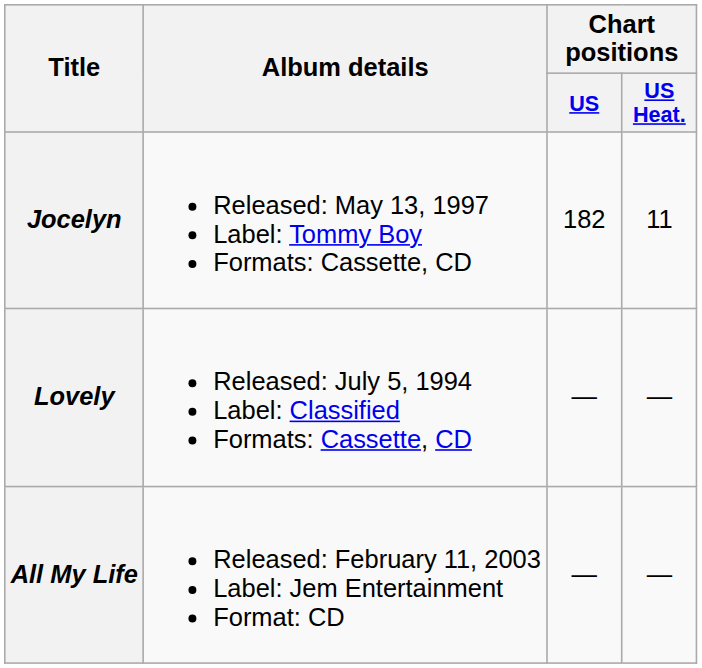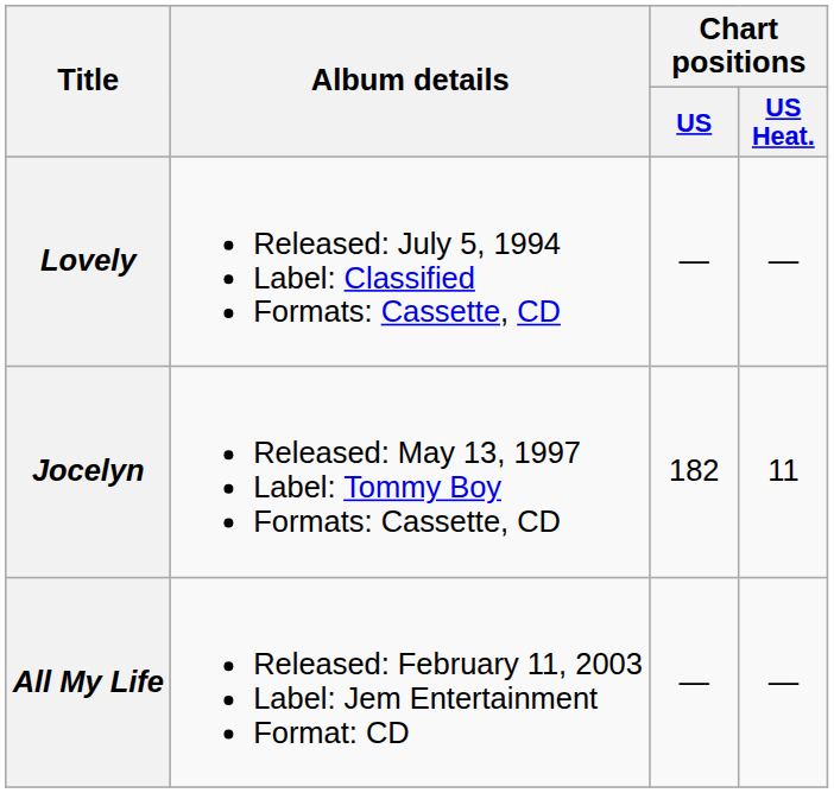 <table class="wikitable plainrowheaders">
 <tr>
 <th scope="col" rowspan="2">Title</th>
 <th scope="col" rowspan="2">Album details</th>
 <th scope="col" colspan="2">Chart positions</th>
 </tr>
 <tr>
 <th scope="col" style="width:3em;font-size:85%"><a href='#'>US</a><br></th>
 <th scope="col" style="width:3em;font-size:85%"><a href='#'>US Heat.</a><br></th>
 </tr>
 <tr>
+<th scope="row"><em>Lovely</em></th>
+<td><br><ul><li>Released: July 5, 1994</li><li>Label: <a href='#'>Classified</a></li><li>Formats: <a href='#'>Cassette</a>, <a href='#'>CD</a></li></ul></td>
+<td align="center">—</td>
+<td align="center">—</td>
+</tr>
+<tr>
 <th scope="row"><em>Jocelyn</em></th>
 <td><br><ul><li>Released: May 13, 1997</li><li>Label: <a href='#'>Tommy Boy</a></li><li>Formats: Cassette, CD</li></ul></td>
 <td align="center">182</td>
 <td align="center">11</td>
-</tr>
-<tr>
-<th scope="row"><em>Lovely</em></th>
-<td><br><ul><li>Released: July 5, 1994</li><li>Label: <a href='#'>Classified</a></li><li>Formats: <a href='#'>Cassette</a>, <a href='#'>CD</a></li></ul></td>
-<td align="center">—</td>
-<td align="center">—</td>
 </tr>
 <tr>
 <th scope="row"><em>All My Life</em></th>
 <td><br><ul><li>Released: February 11, 2003</li><li>Label: Jem Entertainment</li><li>Format: CD</li></ul></td>
 <td align="center">—</td>
 <td align="center">—</td>
 </tr>
 </table>
